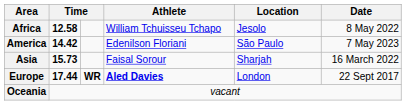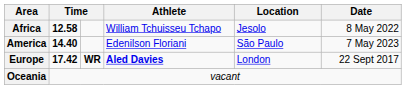 <table class="wikitable">
 <tr>
 <th width="45">Area</th>
 <th width="80" colspan="2">Time</th>
 <th width="200">Athlete</th>
 <th width="130">Location</th>
 <th width="120">Date</th>
 </tr>
 <tr>
 <th>Africa</th>
 <td align=center><strong>12.58 </strong></td>
 <td align=center></td>
 <td> <a href='#'>William Tchuisseu Tchapo</a></td>
 <td> <a href='#'>Jesolo</a></td>
 <td align=right>8 May 2022</td>
 </tr>
 <tr>
 <th>America</th>
-<td align=center><strong>14.42 </strong></td>
+<td align=center><strong>14.40 </strong></td>
 <td align=center></td>
 <td> <a href='#'>Edenilson Floriani</a></td>
 <td> <a href='#'>São Paulo</a></td>
 <td align=right>7 May 2023</td>
 </tr>
 <tr>
-<th>Asia</th>
-<td align=center><strong>15.73 </strong></td>
-<td align=center></td>
-<td> <a href='#'>Faisal Sorour</a></td>
-<td> <a href='#'>Sharjah</a></td>
-<td align=right>16 March 2022</td>
-</tr>
-<tr>
 <th>Europe</th>
-<td align="center"><strong>17.44</strong></td>
+<td align="center"><strong>17.42</strong></td>
 <td align="center"><strong>WR</strong></td>
 <td><strong> <a href='#'>Aled Davies</a></strong></td>
 <td> <a href='#'>London</a></td>
 <td align=right>22 Sept 2017</td>
 </tr>
 <tr>
 <th>Oceania</th>
 <td colspan="5" align="center"><em>vacant</em></td>
 </tr>
 </table>
